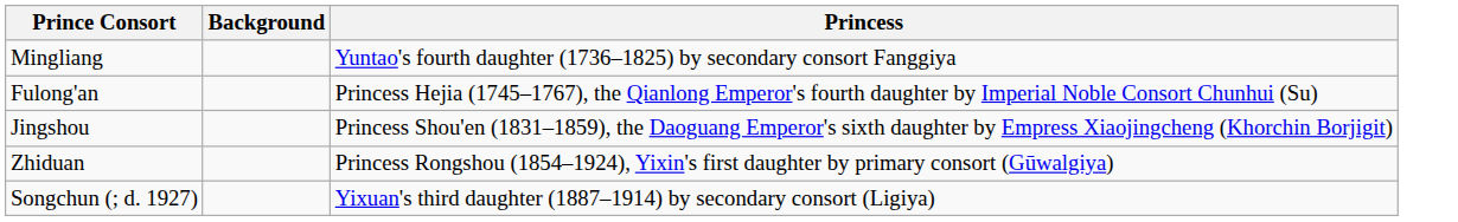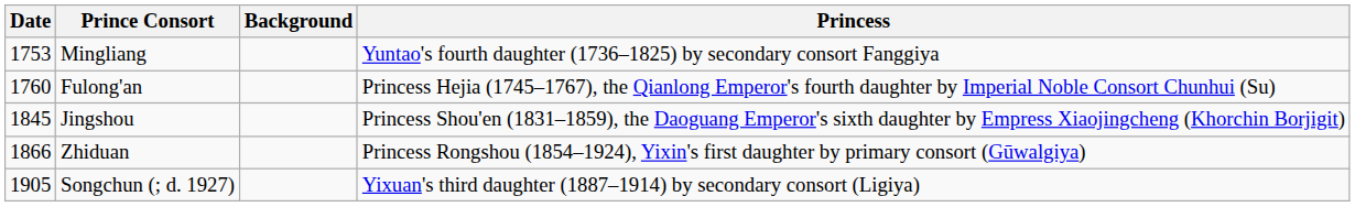 <table class="wikitable">
 <tr>
+<th>Date</th>
 <th>Prince Consort</th>
 <th>Background</th>
 <th>Princess</th>
 </tr>
 <tr>
+<td>1753</td>
 <td>Mingliang</td>
 <td></td>
 <td><a href='#'>Yuntao</a>'s fourth daughter (1736–1825) by secondary consort Fanggiya</td>
 </tr>
 <tr>
+<td>1760</td>
 <td>Fulong'an</td>
 <td></td>
 <td>Princess Hejia (1745–1767), the <a href='#'>Qianlong Emperor</a>'s fourth daughter by <a href='#'>Imperial Noble Consort Chunhui</a> (Su)</td>
 </tr>
 <tr>
+<td>1845</td>
 <td>Jingshou</td>
 <td></td>
 <td>Princess Shou'en (1831–1859), the <a href='#'>Daoguang Emperor</a>'s sixth daughter by <a href='#'>Empress Xiaojingcheng</a> (<a href='#'>Khorchin Borjigit</a>)</td>
 </tr>
 <tr>
+<td>1866</td>
 <td>Zhiduan</td>
 <td></td>
 <td>Princess Rongshou (1854–1924), <a href='#'>Yixin</a>'s first daughter by primary consort (<a href='#'>Gūwalgiya</a>)</td>
 </tr>
 <tr>
+<td>1905</td>
 <td>Songchun (; d. 1927)</td>
 <td></td>
 <td><a href='#'>Yixuan</a>'s third daughter (1887–1914) by secondary consort (Ligiya)</td>
 </tr>
 </table>
